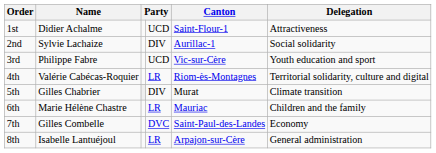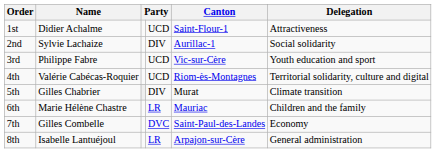 <table class="wikitable sortable">
 <tr>
 <th>Order</th>
 <th>Name</th>
 <th colspan="2">Party</th>
 <th><a href='#'>Canton</a></th>
 <th>Delegation</th>
 </tr>
 <tr>
 <td>1st</td>
 <td>Didier Achalme</td>
 <td></td>
 <td>UCD</td>
 <td><a href='#'>Saint-Flour-1</a></td>
 <td>Attractiveness</td>
 </tr>
 <tr>
 <td>2nd</td>
 <td>Sylvie Lachaize</td>
 <td></td>
 <td>DIV</td>
 <td><a href='#'>Aurillac-1</a></td>
 <td>Social solidarity</td>
 </tr>
 <tr>
 <td>3rd</td>
 <td>Philippe Fabre</td>
 <td></td>
 <td>UCD</td>
 <td><a href='#'>Vic-sur-Cère</a></td>
 <td>Youth education and sport</td>
 </tr>
 <tr>
 <td>4th</td>
 <td>Valérie Cabécas-Roquier</td>
 <td></td>
-<td><a href='#'>LR</a></td>
+<td>UCD</td>
 <td><a href='#'>Riom-ès-Montagnes</a></td>
 <td>Territorial solidarity, culture and digital</td>
 </tr>
 <tr>
 <td>5th</td>
 <td>Gilles Chabrier</td>
 <td bgcolor="#EEEEEE"></td>
 <td>DIV</td>
 <td>Murat</td>
 <td>Climate transition</td>
 </tr>
 <tr>
 <td>6th</td>
 <td>Marie Hélène Chastre</td>
 <td></td>
 <td><a href='#'>LR</a></td>
 <td><a href='#'>Mauriac</a></td>
 <td>Children and the family</td>
 </tr>
 <tr>
 <td>7th</td>
 <td>Gilles Combelle</td>
 <td></td>
 <td><a href='#'>DVC</a></td>
 <td><a href='#'>Saint-Paul-des-Landes</a></td>
 <td>Economy</td>
 </tr>
 <tr>
 <td>8th</td>
 <td>Isabelle Lantuéjoul</td>
 <td></td>
 <td><a href='#'>LR</a></td>
 <td><a href='#'>Arpajon-sur-Cère</a></td>
 <td>General administration</td>
 </tr>
 </table>
